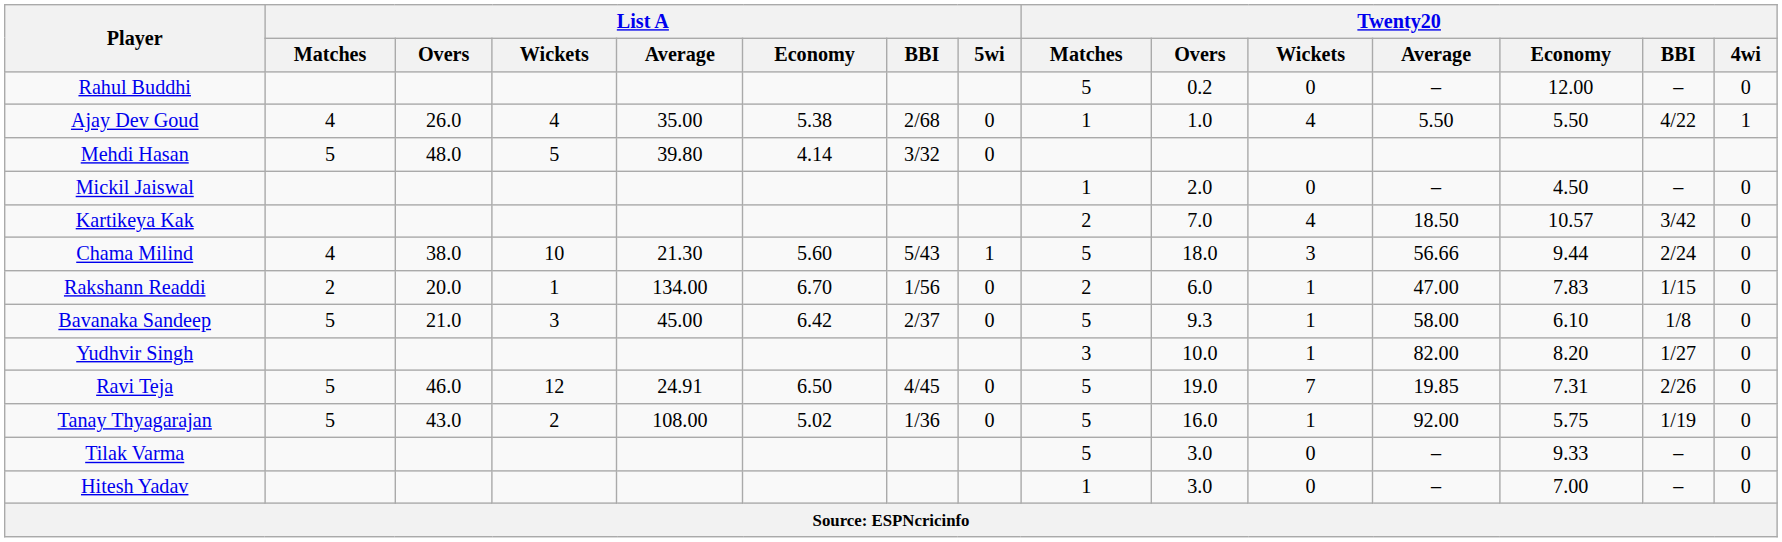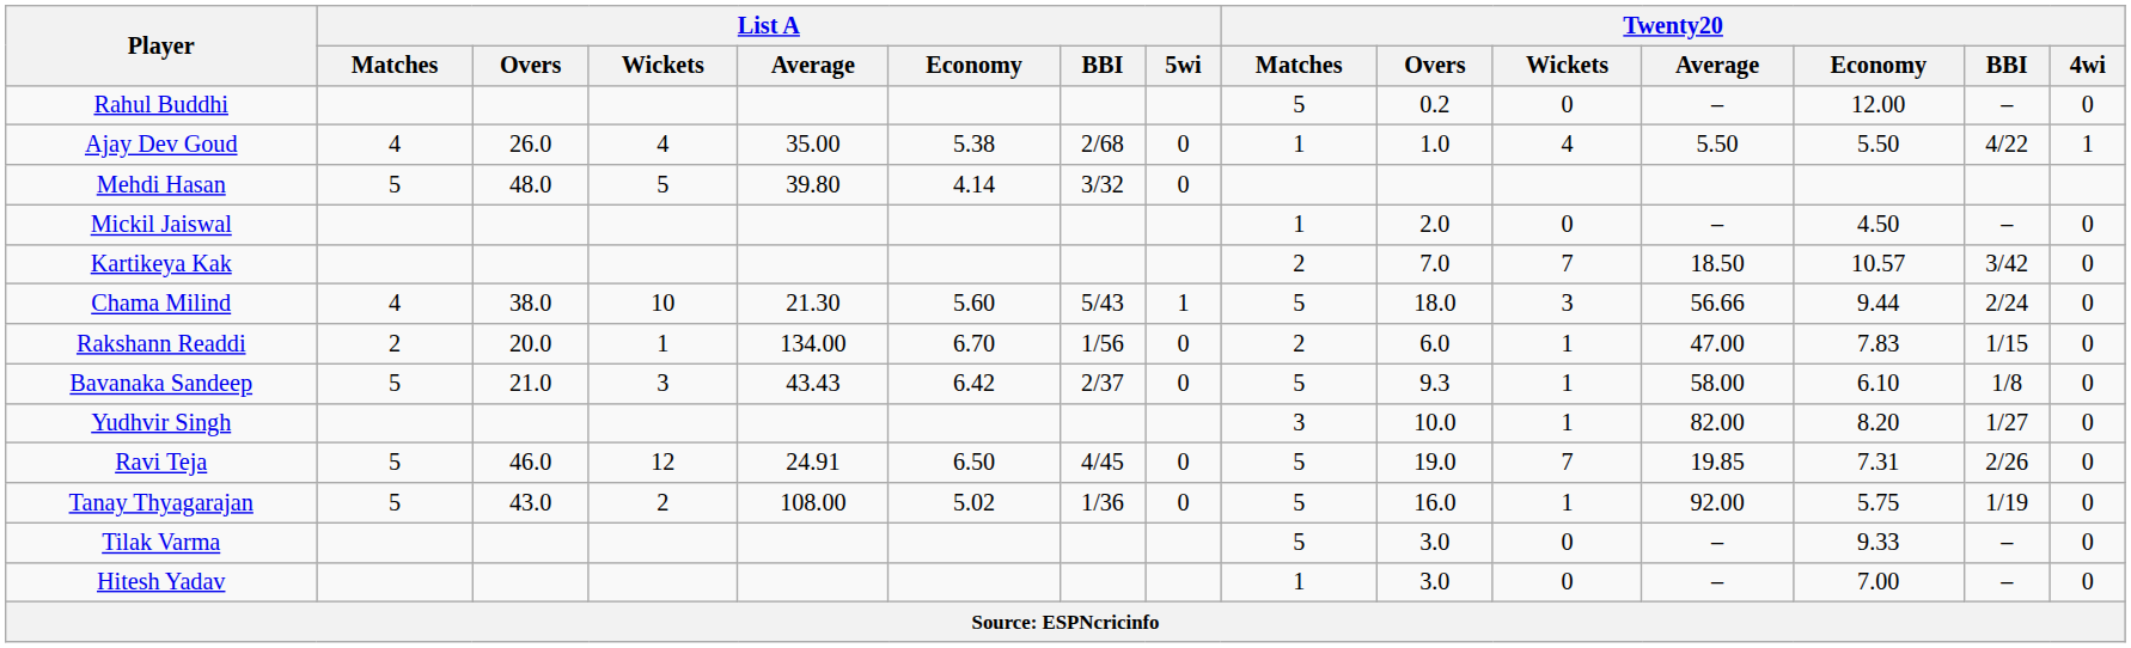 <table class="wikitable" style="font-size: 90%; text-align: center;width:80%;">
 <tr>
 <th rowspan=2>Player</th>
 <th colspan=7><a href='#'>List A</a></th>
 <th colspan=7><a href='#'>Twenty20</a></th>
 </tr>
 <tr>
 <th>Matches</th>
 <th>Overs</th>
 <th>Wickets</th>
 <th>Average</th>
 <th>Economy</th>
 <th>BBI</th>
 <th>5wi</th>
 <th>Matches</th>
 <th>Overs</th>
 <th>Wickets</th>
 <th>Average</th>
 <th>Economy</th>
 <th>BBI</th>
 <th>4wi</th>
 </tr>
 <tr>
 <td><a href='#'>Rahul Buddhi</a></td>
 <td></td>
 <td></td>
 <td></td>
 <td></td>
 <td></td>
 <td></td>
 <td></td>
 <td> 5</td>
 <td>0.2</td>
 <td>0</td>
 <td>–</td>
 <td>12.00</td>
 <td>–</td>
 <td>0</td>
 </tr>
 <tr>
 <td><a href='#'>Ajay Dev Goud</a></td>
 <td> 4</td>
 <td>26.0</td>
 <td>4</td>
 <td>35.00</td>
 <td>5.38</td>
 <td>2/68</td>
 <td>0</td>
 <td> 1</td>
 <td>1.0</td>
 <td>4</td>
 <td>5.50</td>
 <td>5.50</td>
 <td>4/22</td>
 <td>1</td>
 </tr>
 <tr>
 <td><a href='#'>Mehdi Hasan</a></td>
 <td> 5</td>
 <td>48.0</td>
 <td>5</td>
 <td>39.80</td>
 <td>4.14</td>
 <td>3/32</td>
 <td>0</td>
 <td></td>
 <td></td>
 <td></td>
 <td></td>
 <td></td>
 <td></td>
 <td></td>
 </tr>
 <tr>
 <td><a href='#'>Mickil Jaiswal</a></td>
 <td></td>
 <td></td>
 <td></td>
 <td></td>
 <td></td>
 <td></td>
 <td></td>
 <td> 1</td>
 <td>2.0</td>
 <td>0</td>
 <td>–</td>
 <td>4.50</td>
 <td>–</td>
 <td>0</td>
 </tr>
 <tr>
 <td><a href='#'>Kartikeya Kak</a></td>
 <td></td>
 <td></td>
 <td></td>
 <td></td>
 <td></td>
 <td></td>
 <td></td>
 <td> 2</td>
 <td>7.0</td>
-<td>4</td>
+<td>7</td>
 <td>18.50</td>
 <td>10.57</td>
 <td>3/42</td>
 <td>0</td>
 </tr>
 <tr>
 <td><a href='#'>Chama Milind</a></td>
 <td> 4</td>
 <td>38.0</td>
 <td>10</td>
 <td>21.30</td>
 <td>5.60</td>
 <td>5/43</td>
 <td>1</td>
 <td> 5</td>
 <td>18.0</td>
 <td>3</td>
 <td>56.66</td>
 <td>9.44</td>
 <td>2/24</td>
 <td>0</td>
 </tr>
 <tr>
 <td><a href='#'>Rakshann Readdi</a></td>
 <td> 2</td>
 <td>20.0</td>
 <td>1</td>
 <td>134.00</td>
 <td>6.70</td>
 <td>1/56</td>
 <td>0</td>
 <td> 2</td>
 <td>6.0</td>
 <td>1</td>
 <td>47.00</td>
 <td>7.83</td>
 <td>1/15</td>
 <td>0</td>
 </tr>
 <tr>
 <td><a href='#'>Bavanaka Sandeep</a></td>
 <td> 5</td>
 <td>21.0</td>
 <td>3</td>
-<td>45.00</td>
+<td>43.43</td>
 <td>6.42</td>
 <td>2/37</td>
 <td>0</td>
 <td> 5</td>
 <td>9.3</td>
 <td>1</td>
 <td>58.00</td>
 <td>6.10</td>
 <td>1/8</td>
 <td>0</td>
 </tr>
 <tr>
 <td><a href='#'>Yudhvir Singh</a></td>
 <td></td>
 <td></td>
 <td></td>
 <td></td>
 <td></td>
 <td></td>
 <td></td>
 <td> 3</td>
 <td>10.0</td>
 <td>1</td>
 <td>82.00</td>
 <td>8.20</td>
 <td>1/27</td>
 <td>0</td>
 </tr>
 <tr>
 <td><a href='#'>Ravi Teja</a></td>
 <td> 5</td>
 <td>46.0</td>
 <td>12</td>
 <td>24.91</td>
 <td>6.50</td>
 <td>4/45</td>
 <td>0</td>
 <td> 5</td>
 <td>19.0</td>
 <td>7</td>
 <td>19.85</td>
 <td>7.31</td>
 <td>2/26</td>
 <td>0</td>
 </tr>
 <tr>
 <td><a href='#'>Tanay Thyagarajan</a></td>
 <td> 5</td>
 <td>43.0</td>
 <td>2</td>
 <td>108.00</td>
 <td>5.02</td>
 <td>1/36</td>
 <td>0</td>
 <td> 5</td>
 <td>16.0</td>
 <td>1</td>
 <td>92.00</td>
 <td>5.75</td>
 <td>1/19</td>
 <td>0</td>
 </tr>
 <tr>
 <td><a href='#'>Tilak Varma</a></td>
 <td></td>
 <td></td>
 <td></td>
 <td></td>
 <td></td>
 <td></td>
 <td></td>
 <td> 5</td>
 <td>3.0</td>
 <td>0</td>
 <td>–</td>
 <td>9.33</td>
 <td>–</td>
 <td>0</td>
 </tr>
 <tr>
 <td><a href='#'>Hitesh Yadav</a></td>
 <td></td>
 <td></td>
 <td></td>
 <td></td>
 <td></td>
 <td></td>
 <td></td>
 <td> 1</td>
 <td>3.0</td>
 <td>0</td>
 <td>–</td>
 <td>7.00</td>
 <td>–</td>
 <td>0</td>
 </tr>
 <tr>
 <th colspan="23"><small>Source: ESPNcricinfo</small></th>
 </tr>
 </table>
